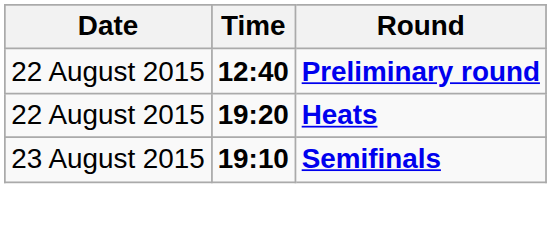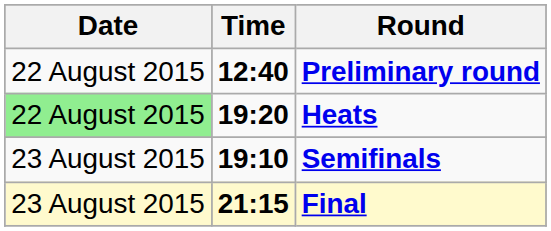 <table class="wikitable">
 <tr>
 <th>Date</th>
 <th>Time</th>
 <th>Round</th>
 </tr>
 <tr>
 <td>22 August 2015</td>
 <td><strong>12:40</strong></td>
 <td><strong><a href='#'>Preliminary round</a></strong></td>
 </tr>
 <tr>
-<td>22 August 2015</td>
+<td style="background: lightgreen;">22 August 2015</td>
 <td><strong>19:20</strong></td>
 <td><strong><a href='#'>Heats</a></strong></td>
 </tr>
 <tr>
 <td>23 August 2015</td>
 <td><strong>19:10</strong></td>
 <td><strong><a href='#'>Semifinals</a></strong></td>
 </tr>
+<tr style=background:lemonchiffon>
+<td>23 August 2015</td>
+<td><strong>21:15</strong></td>
+<td><strong><a href='#'>Final</a></strong></td>
+</tr>
 </table>
